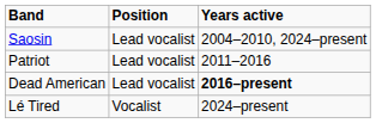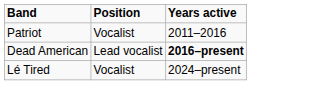 <table class="wikitable">
 <tr>
 <td><strong>Band</strong></td>
 <td><strong>Position</strong></td>
 <td><strong>Years active</strong></td>
 </tr>
 <tr>
-<td><a href='#'>Saosin</a></td>
-<td>Lead vocalist</td>
-<td>2004–2010, 2024–present</td>
-</tr>
-<tr>
 <td>Patriot</td>
-<td>Lead vocalist</td>
+<td>Vocalist</td>
 <td>2011–2016</td>
 </tr>
 <tr>
 <td>Dead American</td>
 <td>Lead vocalist</td>
 <td><strong>2016–present</strong></td>
 </tr>
 <tr>
 <td>Lé Tired</td>
 <td>Vocalist</td>
 <td>2024–present</td>
 </tr>
 </table>
